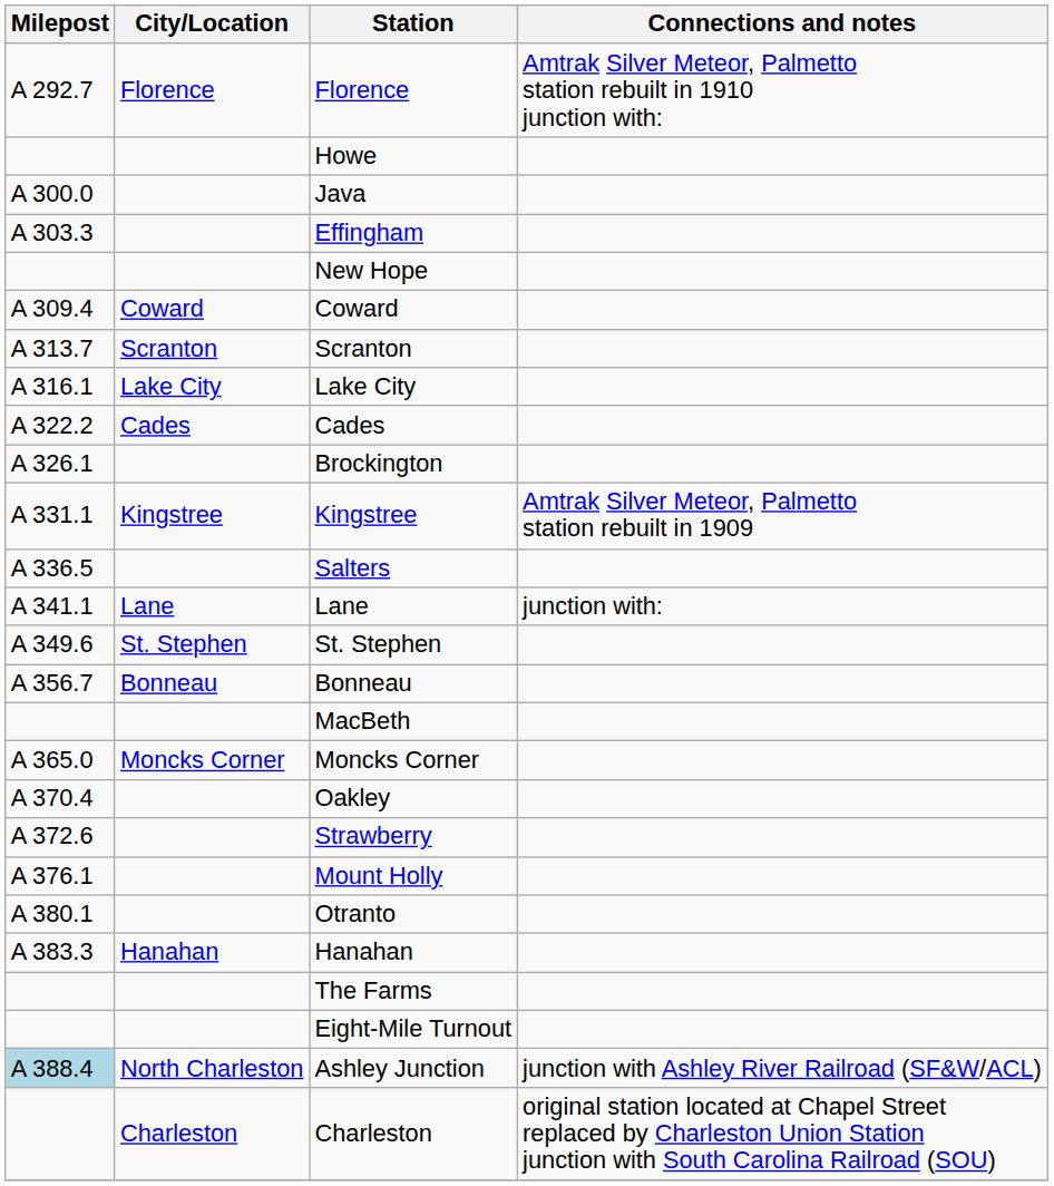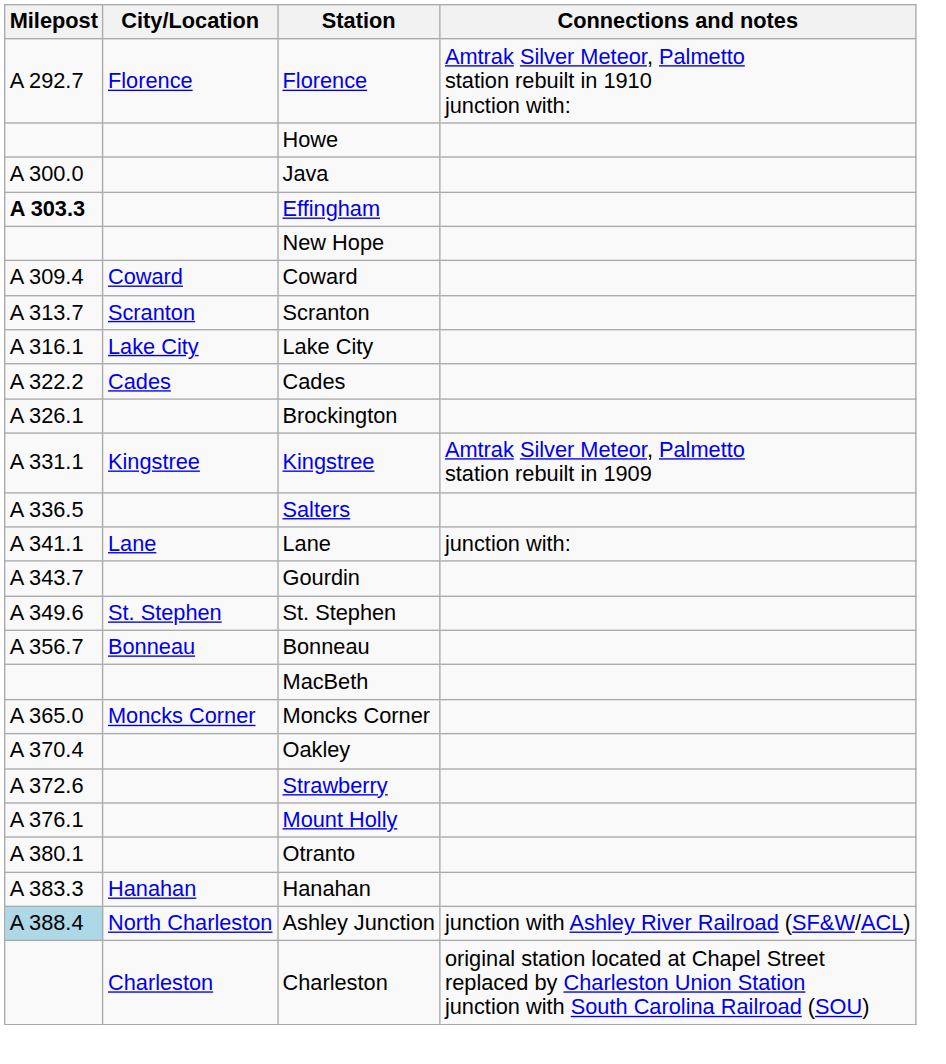 <table class="wikitable">
 <tr>
 <th>Milepost</th>
 <th>City/Location</th>
 <th>Station</th>
 <th>Connections and notes</th>
 </tr>
 <tr>
 <td>A 292.7</td>
 <td><a href='#'>Florence</a></td>
 <td><a href='#'>Florence</a></td>
 <td><a href='#'>Amtrak</a> <a href='#'>Silver Meteor</a>, <a href='#'>Palmetto</a><br>station rebuilt in 1910<br>junction with:<br></td>
 </tr>
 <tr>
 <td></td>
 <td></td>
 <td>Howe</td>
 <td></td>
 </tr>
 <tr>
 <td>A 300.0</td>
 <td></td>
 <td>Java</td>
 <td></td>
 </tr>
 <tr>
-<td>A 303.3</td>
+<td><strong>A 303.3</strong></td>
 <td></td>
 <td><a href='#'>Effingham</a></td>
 <td></td>
 </tr>
 <tr>
 <td></td>
 <td></td>
 <td>New Hope</td>
 <td></td>
 </tr>
 <tr>
 <td>A 309.4</td>
 <td><a href='#'>Coward</a></td>
 <td>Coward</td>
 <td></td>
 </tr>
 <tr>
 <td>A 313.7</td>
 <td><a href='#'>Scranton</a></td>
 <td>Scranton</td>
 <td></td>
 </tr>
 <tr>
 <td>A 316.1</td>
 <td><a href='#'>Lake City</a></td>
 <td>Lake City</td>
 <td></td>
 </tr>
 <tr>
 <td>A 322.2</td>
 <td><a href='#'>Cades</a></td>
 <td>Cades</td>
 <td></td>
 </tr>
 <tr>
 <td>A 326.1</td>
 <td></td>
 <td>Brockington</td>
 <td></td>
 </tr>
 <tr>
 <td>A 331.1</td>
 <td><a href='#'>Kingstree</a></td>
 <td><a href='#'>Kingstree</a></td>
 <td><a href='#'>Amtrak</a> <a href='#'>Silver Meteor</a>, <a href='#'>Palmetto</a><br>station rebuilt in 1909</td>
 </tr>
 <tr>
 <td>A 336.5</td>
 <td></td>
 <td><a href='#'>Salters</a></td>
 <td></td>
 </tr>
 <tr>
 <td>A 341.1</td>
 <td><a href='#'>Lane</a></td>
 <td>Lane</td>
 <td>junction with:<br></td>
 </tr>
 <tr>
+<td>A 343.7</td>
+<td></td>
+<td>Gourdin</td>
+<td></td>
+</tr>
+<tr>
 <td>A 349.6</td>
 <td><a href='#'>St. Stephen</a></td>
 <td>St. Stephen</td>
 <td></td>
 </tr>
 <tr>
 <td>A 356.7</td>
 <td><a href='#'>Bonneau</a></td>
 <td>Bonneau</td>
 <td></td>
 </tr>
 <tr>
 <td></td>
 <td></td>
 <td>MacBeth</td>
 <td></td>
 </tr>
 <tr>
 <td>A 365.0</td>
 <td><a href='#'>Moncks Corner</a></td>
 <td>Moncks Corner</td>
 <td></td>
 </tr>
 <tr>
 <td>A 370.4</td>
 <td></td>
 <td>Oakley</td>
 <td></td>
 </tr>
 <tr>
 <td>A 372.6</td>
 <td></td>
 <td><a href='#'>Strawberry</a></td>
 <td></td>
 </tr>
 <tr>
 <td>A 376.1</td>
 <td></td>
 <td><a href='#'>Mount Holly</a></td>
 <td></td>
 </tr>
 <tr>
 <td>A 380.1</td>
 <td></td>
 <td>Otranto</td>
 <td></td>
 </tr>
 <tr>
 <td>A 383.3</td>
 <td><a href='#'>Hanahan</a></td>
 <td>Hanahan</td>
 <td></td>
 </tr>
 <tr>
-<td></td>
-<td></td>
-<td>The Farms</td>
-<td></td>
-</tr>
-<tr>
-<td></td>
-<td></td>
-<td>Eight-Mile Turnout</td>
-<td></td>
-</tr>
-<tr>
 <td style="background: lightblue;">A 388.4</td>
 <td><a href='#'>North Charleston</a></td>
 <td>Ashley Junction</td>
 <td>junction with <a href='#'>Ashley River Railroad</a> (<a href='#'>SF&W</a>/<a href='#'>ACL</a>)</td>
 </tr>
 <tr>
 <td></td>
 <td><a href='#'>Charleston</a></td>
 <td>Charleston</td>
 <td>original station located at Chapel Street<br>replaced by <a href='#'>Charleston Union Station</a><br>junction with <a href='#'>South Carolina Railroad</a> (<a href='#'>SOU</a>)</td>
 </tr>
 <tr>
 </tr>
 </table>
